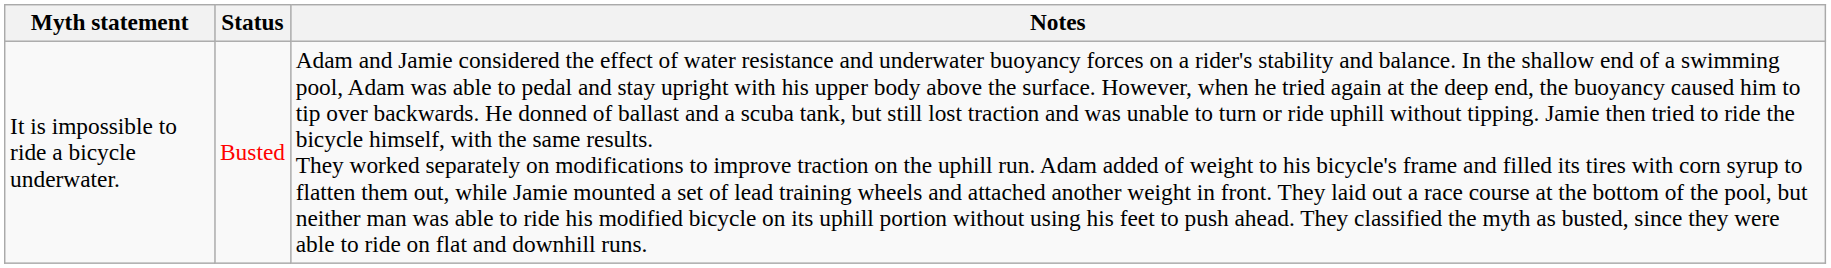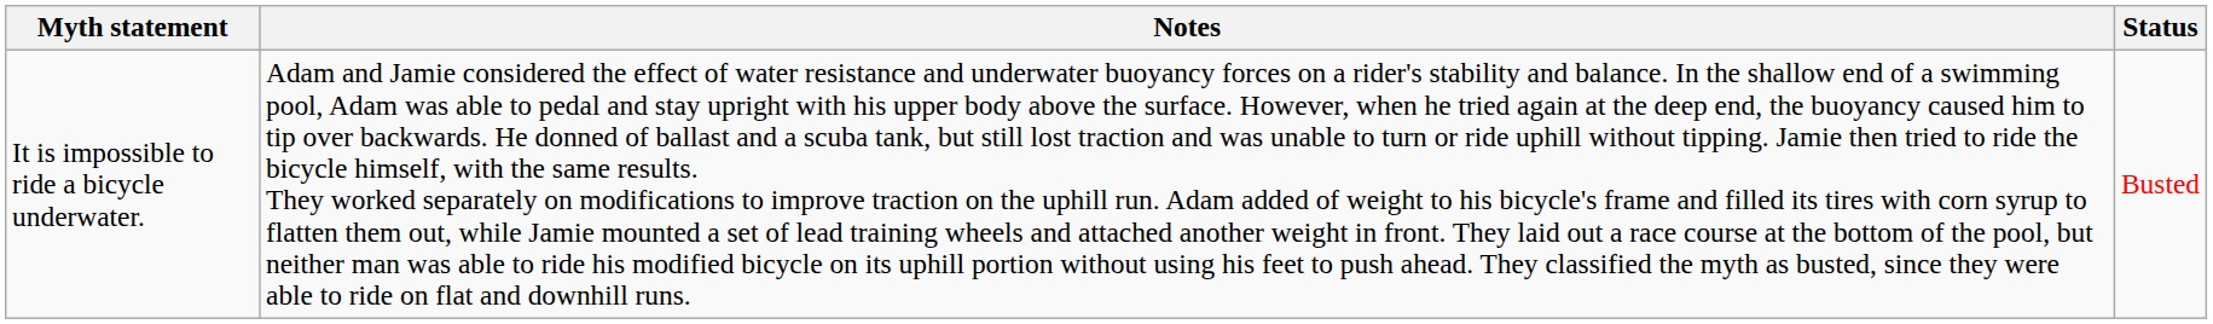 <table class="wikitable plainrowheaders">
 <tr>
 <th>Myth statement</th>
+<th>Notes</th>
 <th>Status</th>
-<th>Notes</th>
 </tr>
 <tr>
 <td>It is impossible to ride a bicycle underwater.</td>
+<td>Adam and Jamie considered the effect of water resistance and underwater buoyancy forces on a rider's stability and balance. In the shallow end of a swimming pool, Adam was able to pedal and stay upright with his upper body above the surface. However, when he tried again at the deep end, the buoyancy caused him to tip over backwards. He donned  of ballast and a scuba tank, but still lost traction and was unable to turn or ride uphill without tipping. Jamie then tried to ride the bicycle himself, with the same results.<br>They worked separately on modifications to improve traction on the uphill run. Adam added   of weight to his bicycle's frame and filled its tires with corn syrup to flatten them out, while Jamie mounted a   set of lead training wheels and attached another  weight in front. They laid out a race course at the bottom of the pool, but neither man was able to ride his modified bicycle on its uphill portion without using his feet to push ahead. They classified the myth as busted, since they were able to ride on flat and downhill runs.</td>
 <td style="color:red">Busted</td>
-<td>Adam and Jamie considered the effect of water resistance and underwater buoyancy forces on a rider's stability and balance. In the shallow end of a swimming pool, Adam was able to pedal and stay upright with his upper body above the surface. However, when he tried again at the deep end, the buoyancy caused him to tip over backwards. He donned  of ballast and a scuba tank, but still lost traction and was unable to turn or ride uphill without tipping. Jamie then tried to ride the bicycle himself, with the same results.<br>They worked separately on modifications to improve traction on the uphill run. Adam added   of weight to his bicycle's frame and filled its tires with corn syrup to flatten them out, while Jamie mounted a   set of lead training wheels and attached another  weight in front. They laid out a race course at the bottom of the pool, but neither man was able to ride his modified bicycle on its uphill portion without using his feet to push ahead. They classified the myth as busted, since they were able to ride on flat and downhill runs.</td>
 </tr>
 </table>
